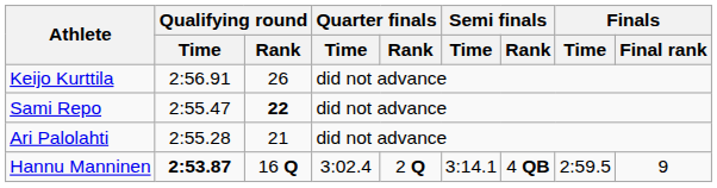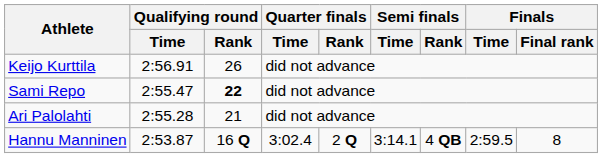 <table class="wikitable" style="font-size:90%">
 <tr>
 <th rowspan="2">Athlete</th>
 <th colspan="2">Qualifying round</th>
 <th colspan="2">Quarter finals</th>
 <th colspan="2">Semi finals</th>
 <th colspan="2">Finals</th>
 </tr>
 <tr>
 <th>Time</th>
 <th>Rank</th>
 <th>Time</th>
 <th>Rank</th>
 <th>Time</th>
 <th>Rank</th>
 <th>Time</th>
 <th>Final rank</th>
 </tr>
 <tr>
 <td><a href='#'>Keijo Kurttila</a></td>
 <td align="center">2:56.91</td>
 <td align="center">26</td>
 <td colspan="6">did not advance</td>
 </tr>
 <tr>
 <td><a href='#'>Sami Repo</a></td>
 <td align="center">2:55.47</td>
 <td align="center"><strong>22</strong></td>
 <td colspan="6">did not advance</td>
 </tr>
 <tr>
 <td><a href='#'>Ari Palolahti</a></td>
 <td align="center">2:55.28</td>
 <td align="center">21</td>
 <td colspan="6">did not advance</td>
 </tr>
 <tr>
 <td><a href='#'>Hannu Manninen</a></td>
-<td align="center"><strong>2:53.87</strong></td>
+<td align="center">2:53.87</td>
 <td align="center">16 <strong>Q</strong></td>
 <td align="center">3:02.4</td>
 <td align="center">2 <strong>Q</strong></td>
 <td align="center">3:14.1</td>
 <td align="center">4 <strong>QB</strong></td>
 <td align="center">2:59.5</td>
-<td align="center">9</td>
+<td align="center">8</td>
 </tr>
 </table>
